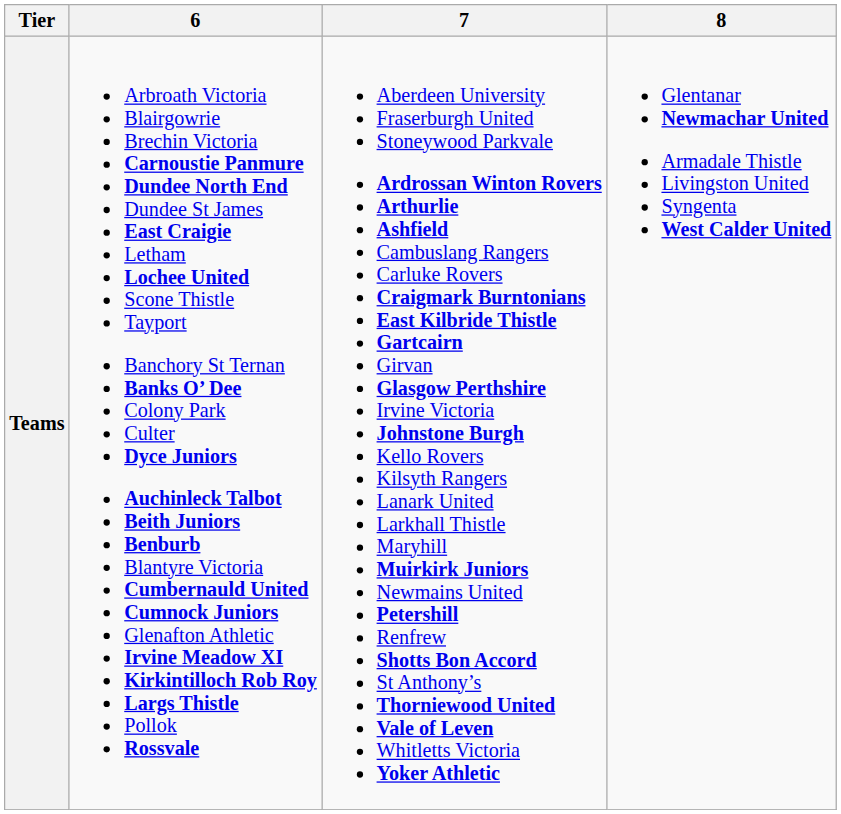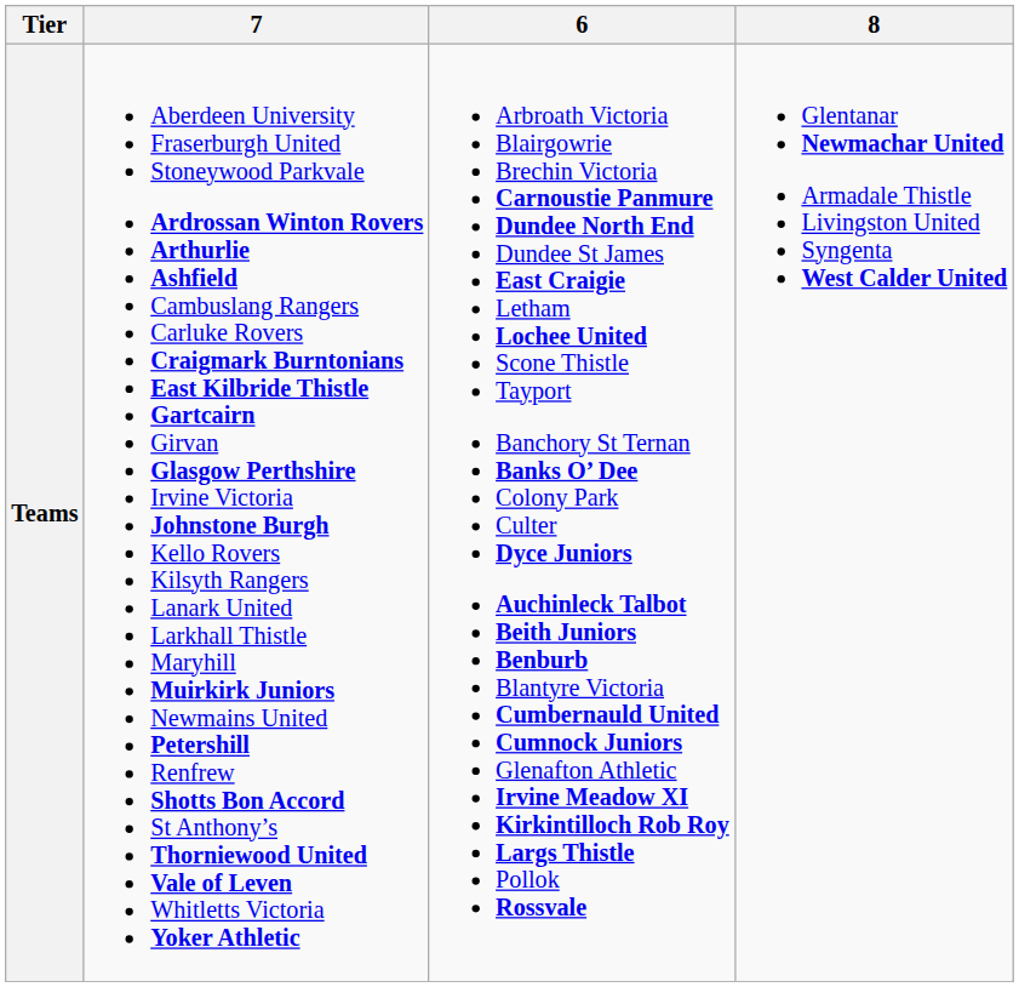 <table class="wikitable" style="text-align:left">
 <tr>
 <th>Tier</th>
+<th>7</th>
 <th>6</th>
-<th>7</th>
 <th>8</th>
 </tr>
 <tr>
 <th>Teams</th>
+<td valign="top"><br><ul><li><a href='#'>Aberdeen University</a></li><li><a href='#'>Fraserburgh United</a></li><li><a href='#'>Stoneywood Parkvale</a></li></ul><ul><li><strong><a href='#'>Ardrossan Winton Rovers</a></strong></li><li><strong><a href='#'>Arthurlie</a></strong></li><li><strong><a href='#'>Ashfield</a></strong></li><li><a href='#'>Cambuslang Rangers</a></li><li><a href='#'>Carluke Rovers</a></li><li><strong><a href='#'>Craigmark Burntonians</a></strong></li><li><strong><a href='#'>East Kilbride Thistle</a></strong></li><li><strong><a href='#'>Gartcairn</a></strong></li><li><a href='#'>Girvan</a></li><li><strong><a href='#'>Glasgow Perthshire</a></strong></li><li><a href='#'>Irvine Victoria</a></li><li><strong><a href='#'>Johnstone Burgh</a></strong></li><li><a href='#'>Kello Rovers</a></li><li><a href='#'>Kilsyth Rangers</a></li><li><a href='#'>Lanark United</a></li><li><a href='#'>Larkhall Thistle</a></li><li><a href='#'>Maryhill</a></li><li><strong><a href='#'>Muirkirk Juniors</a></strong></li><li><a href='#'>Newmains United</a></li><li><strong><a href='#'>Petershill</a></strong></li><li><a href='#'>Renfrew</a></li><li><strong><a href='#'>Shotts Bon Accord</a></strong></li><li><a href='#'>St Anthony’s</a></li><li><strong><a href='#'>Thorniewood United</a></strong></li><li><strong><a href='#'>Vale of Leven</a></strong></li><li><a href='#'>Whitletts Victoria</a></li><li><strong><a href='#'>Yoker Athletic</a></strong></li></ul></td>
 <td valign="top"><br><ul><li><a href='#'>Arbroath Victoria</a></li><li><a href='#'>Blairgowrie</a></li><li><a href='#'>Brechin Victoria</a></li><li><strong><a href='#'>Carnoustie Panmure</a></strong></li><li><strong><a href='#'>Dundee North End</a></strong></li><li><a href='#'>Dundee St James</a></li><li><strong><a href='#'>East Craigie</a></strong></li><li><a href='#'>Letham</a></li><li><strong><a href='#'>Lochee United</a></strong></li><li><a href='#'>Scone Thistle</a></li><li><a href='#'>Tayport</a></li></ul><ul><li><a href='#'>Banchory St Ternan</a></li><li><strong><a href='#'>Banks O’ Dee</a></strong></li><li><a href='#'>Colony Park</a></li><li><a href='#'>Culter</a></li><li><strong><a href='#'>Dyce Juniors</a></strong></li></ul><ul><li><strong><a href='#'>Auchinleck Talbot</a></strong></li><li><strong><a href='#'>Beith Juniors</a></strong></li><li><strong><a href='#'>Benburb</a></strong></li><li><a href='#'>Blantyre Victoria</a></li><li><strong><a href='#'>Cumbernauld United</a></strong></li><li><strong><a href='#'>Cumnock Juniors</a></strong></li><li><a href='#'>Glenafton Athletic</a></li><li><strong><a href='#'>Irvine Meadow XI</a></strong></li><li><strong><a href='#'>Kirkintilloch Rob Roy</a></strong></li><li><strong><a href='#'>Largs Thistle</a></strong></li><li><a href='#'>Pollok</a></li><li><strong><a href='#'>Rossvale</a></strong></li></ul></td>
-<td valign="top"><br><ul><li><a href='#'>Aberdeen University</a></li><li><a href='#'>Fraserburgh United</a></li><li><a href='#'>Stoneywood Parkvale</a></li></ul><ul><li><strong><a href='#'>Ardrossan Winton Rovers</a></strong></li><li><strong><a href='#'>Arthurlie</a></strong></li><li><strong><a href='#'>Ashfield</a></strong></li><li><a href='#'>Cambuslang Rangers</a></li><li><a href='#'>Carluke Rovers</a></li><li><strong><a href='#'>Craigmark Burntonians</a></strong></li><li><strong><a href='#'>East Kilbride Thistle</a></strong></li><li><strong><a href='#'>Gartcairn</a></strong></li><li><a href='#'>Girvan</a></li><li><strong><a href='#'>Glasgow Perthshire</a></strong></li><li><a href='#'>Irvine Victoria</a></li><li><strong><a href='#'>Johnstone Burgh</a></strong></li><li><a href='#'>Kello Rovers</a></li><li><a href='#'>Kilsyth Rangers</a></li><li><a href='#'>Lanark United</a></li><li><a href='#'>Larkhall Thistle</a></li><li><a href='#'>Maryhill</a></li><li><strong><a href='#'>Muirkirk Juniors</a></strong></li><li><a href='#'>Newmains United</a></li><li><strong><a href='#'>Petershill</a></strong></li><li><a href='#'>Renfrew</a></li><li><strong><a href='#'>Shotts Bon Accord</a></strong></li><li><a href='#'>St Anthony’s</a></li><li><strong><a href='#'>Thorniewood United</a></strong></li><li><strong><a href='#'>Vale of Leven</a></strong></li><li><a href='#'>Whitletts Victoria</a></li><li><strong><a href='#'>Yoker Athletic</a></strong></li></ul></td>
 <td valign="top"><br><ul><li><a href='#'>Glentanar</a></li><li><strong><a href='#'>Newmachar United</a></strong></li></ul><ul><li><a href='#'>Armadale Thistle</a></li><li><a href='#'>Livingston United</a></li><li><a href='#'>Syngenta</a></li><li><strong><a href='#'>West Calder United</a></strong></li></ul></td>
 </tr>
 </table>
